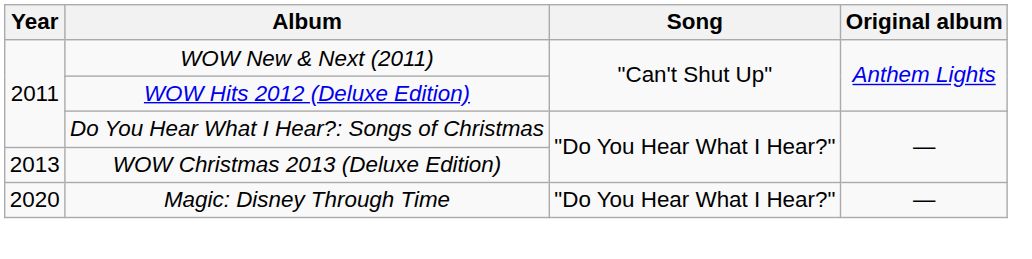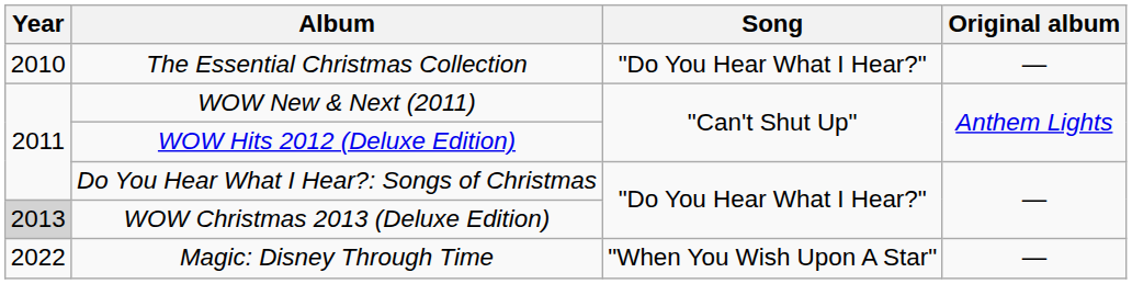 <table class="wikitable" style="margin-bottom: 0; text-align: center;">
 <tr>
 <th scope="col">Year</th>
 <th scope="col">Album</th>
 <th scope="col">Song</th>
 <th scope="col">Original album</th>
+</tr>
+<tr>
+<td>2010</td>
+<td><em>The Essential Christmas Collection</em></td>
+<td>"Do You Hear What I Hear?"</td>
+<td>—</td>
 </tr>
 <tr>
 <td rowspan="3">2011</td>
 <td><em>WOW New & Next (2011)</em></td>
 <td rowspan="2">"Can't Shut Up"</td>
 <td rowspan="2"><em><a href='#'>Anthem Lights</a></em></td>
 </tr>
 <tr>
 <td><em><a href='#'>WOW Hits 2012 (Deluxe Edition)</a></em></td>
 </tr>
 <tr>
 <td><em>Do You Hear What I Hear?: Songs of Christmas</em></td>
 <td rowspan="2">"Do You Hear What I Hear?"</td>
 <td rowspan="2">—</td>
 </tr>
 <tr>
-<td>2013</td>
+<td style="background: lightgrey;">2013</td>
 <td><em>WOW Christmas 2013 (Deluxe Edition)</em></td>
 </tr>
 <tr>
-<td>2020</td>
+<td>2022</td>
 <td><em>Magic: Disney Through Time</em></td>
-<td>"Do You Hear What I Hear?"</td>
+<td>"When You Wish Upon A Star"</td>
 <td>—</td>
 </tr>
 </table>
